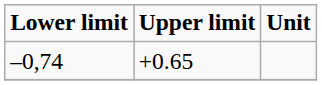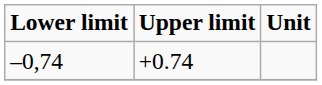 <table class="wikitable">
 <tr>
 <td><strong>Lower limit</strong></td>
 <td><strong>Upper limit</strong></td>
 <td><strong>Unit</strong></td>
 </tr>
 <tr>
 <td>–0,74</td>
-<td>+0.65</td>
+<td>+0.74</td>
 <td></td>
 </tr>
 <tr>
 </tr>
 </table>
